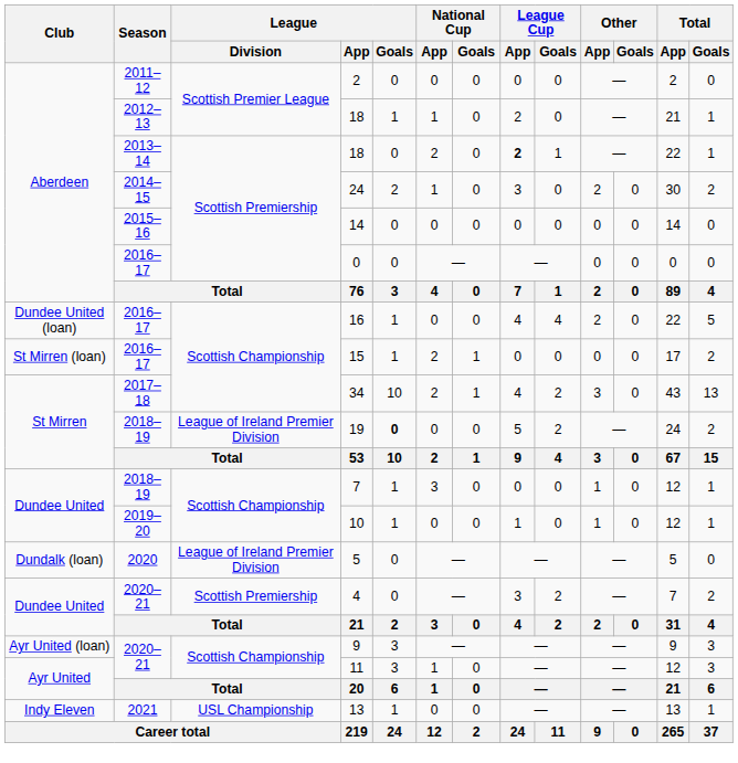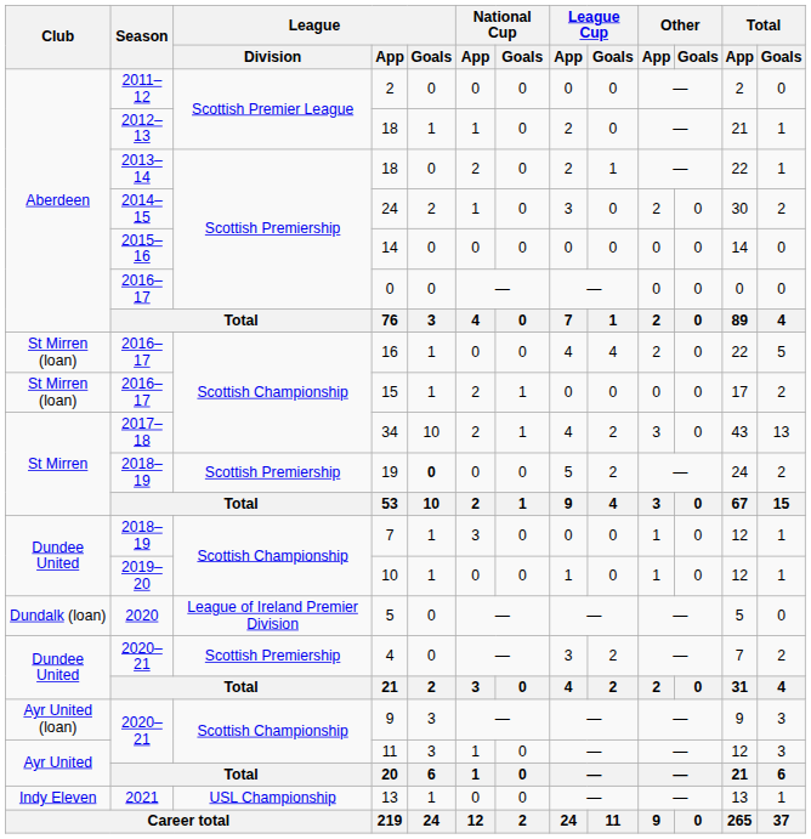 <table class="wikitable" style="text-align: center">
 <tr>
 <th rowspan=2>Club</th>
 <th rowspan=2>Season</th>
 <th colspan=3>League</th>
 <th colspan=2>National Cup</th>
 <th colspan=2><a href='#'>League Cup</a></th>
 <th colspan=2>Other</th>
 <th colspan=2>Total</th>
 </tr>
 <tr>
 <th>Division</th>
 <th>App</th>
 <th>Goals</th>
 <th>App</th>
 <th>Goals</th>
 <th>App</th>
 <th>Goals</th>
 <th>App</th>
 <th>Goals</th>
 <th>App</th>
 <th>Goals</th>
 </tr>
 <tr>
 <td rowspan=7><a href='#'>Aberdeen</a></td>
 <td><a href='#'>2011–12</a></td>
 <td rowspan=2><a href='#'>Scottish Premier League</a></td>
 <td>2</td>
 <td>0</td>
 <td>0</td>
 <td>0</td>
 <td>0</td>
 <td>0</td>
 <td colspan=2>—</td>
 <td>2</td>
 <td>0</td>
 </tr>
 <tr>
 <td><a href='#'>2012–13</a></td>
 <td>18</td>
 <td>1</td>
 <td>1</td>
 <td>0</td>
 <td>2</td>
 <td>0</td>
 <td colspan=2>—</td>
 <td>21</td>
 <td>1</td>
 </tr>
 <tr>
 <td><a href='#'>2013–14</a></td>
 <td rowspan=4><a href='#'>Scottish Premiership</a></td>
 <td>18</td>
 <td>0</td>
 <td>2</td>
 <td>0</td>
-<td><strong>2</strong></td>
+<td>2</td>
 <td>1</td>
 <td colspan=2>—</td>
 <td>22</td>
 <td>1</td>
 </tr>
 <tr>
 <td><a href='#'>2014–15</a></td>
 <td>24</td>
 <td>2</td>
 <td>1</td>
 <td>0</td>
 <td>3</td>
 <td>0</td>
 <td>2</td>
 <td>0</td>
 <td>30</td>
 <td>2</td>
 </tr>
 <tr>
 <td><a href='#'>2015–16</a></td>
 <td>14</td>
 <td>0</td>
 <td>0</td>
 <td>0</td>
 <td>0</td>
 <td>0</td>
 <td>0</td>
 <td>0</td>
 <td>14</td>
 <td>0</td>
 </tr>
 <tr>
 <td><a href='#'>2016–17</a></td>
 <td>0</td>
 <td>0</td>
 <td colspan=2>—</td>
 <td colspan=2>—</td>
 <td>0</td>
 <td>0</td>
 <td>0</td>
 <td>0</td>
 </tr>
 <tr>
 <th colspan="2">Total</th>
 <th>76</th>
 <th>3</th>
 <th>4</th>
 <th>0</th>
 <th>7</th>
 <th>1</th>
 <th>2</th>
 <th>0</th>
 <th>89</th>
 <th>4</th>
 </tr>
 <tr>
-<td><a href='#'>Dundee United</a> (loan)</td>
+<td><a href='#'>St Mirren</a> (loan)</td>
 <td><a href='#'>2016–17</a></td>
 <td rowspan=3><a href='#'>Scottish Championship</a></td>
 <td>16</td>
 <td>1</td>
 <td>0</td>
 <td>0</td>
 <td>4</td>
 <td>4</td>
 <td>2</td>
 <td>0</td>
 <td>22</td>
 <td>5</td>
 </tr>
 <tr>
 <td><a href='#'>St Mirren</a> (loan)</td>
 <td><a href='#'>2016–17</a></td>
 <td>15</td>
 <td>1</td>
 <td>2</td>
 <td>1</td>
 <td>0</td>
 <td>0</td>
 <td>0</td>
 <td>0</td>
 <td>17</td>
 <td>2</td>
 </tr>
 <tr>
 <td rowspan=3><a href='#'>St Mirren</a></td>
 <td><a href='#'>2017–18</a></td>
 <td>34</td>
 <td>10</td>
 <td>2</td>
 <td>1</td>
 <td>4</td>
 <td>2</td>
 <td>3</td>
 <td>0</td>
 <td>43</td>
 <td>13</td>
 </tr>
 <tr>
 <td><a href='#'>2018–19</a></td>
-<td><a href='#'>League of Ireland Premier Division</a></td>
+<td><a href='#'>Scottish Premiership</a></td>
 <td>19</td>
 <td><strong>0</strong></td>
 <td>0</td>
 <td>0</td>
 <td>5</td>
 <td>2</td>
 <td colspan=2>—</td>
 <td>24</td>
 <td>2</td>
 </tr>
 <tr>
 <th colspan="2">Total</th>
 <th>53</th>
 <th>10</th>
 <th>2</th>
 <th>1</th>
 <th>9</th>
 <th>4</th>
 <th>3</th>
 <th>0</th>
 <th>67</th>
 <th>15</th>
 </tr>
 <tr>
 <td rowspan=2><a href='#'>Dundee United</a></td>
 <td><a href='#'>2018–19</a></td>
 <td rowspan=2><a href='#'>Scottish Championship</a></td>
 <td>7</td>
 <td>1</td>
 <td>3</td>
 <td>0</td>
 <td>0</td>
 <td>0</td>
 <td>1</td>
 <td>0</td>
 <td>12</td>
 <td>1</td>
 </tr>
 <tr>
 <td><a href='#'>2019–20</a></td>
 <td>10</td>
 <td>1</td>
 <td>0</td>
 <td>0</td>
 <td>1</td>
 <td>0</td>
 <td>1</td>
 <td>0</td>
 <td>12</td>
 <td>1</td>
 </tr>
 <tr>
 <td><a href='#'>Dundalk</a> (loan)</td>
 <td><a href='#'>2020</a></td>
 <td><a href='#'>League of Ireland Premier Division</a></td>
 <td>5</td>
 <td>0</td>
 <td colspan=2>—</td>
 <td colspan=2>—</td>
 <td colspan=2>—</td>
 <td>5</td>
 <td>0</td>
 </tr>
 <tr>
 <td rowspan=2><a href='#'>Dundee United</a></td>
 <td><a href='#'>2020–21</a></td>
 <td><a href='#'>Scottish Premiership</a></td>
 <td>4</td>
 <td>0</td>
 <td colspan=2>—</td>
 <td>3</td>
 <td>2</td>
 <td colspan=2>—</td>
 <td>7</td>
 <td>2</td>
 </tr>
 <tr>
 <th colspan=2>Total</th>
 <th>21</th>
 <th>2</th>
 <th>3</th>
 <th>0</th>
 <th>4</th>
 <th>2</th>
 <th>2</th>
 <th>0</th>
 <th>31</th>
 <th>4</th>
 </tr>
 <tr>
 <td><a href='#'>Ayr United</a> (loan)</td>
 <td rowspan=2><a href='#'>2020–21</a></td>
 <td rowspan=2><a href='#'>Scottish Championship</a></td>
 <td>9</td>
 <td>3</td>
 <td colspan=2>—</td>
 <td colspan=2>—</td>
 <td colspan=2>—</td>
 <td>9</td>
 <td>3</td>
 </tr>
 <tr>
 <td rowspan=2><a href='#'>Ayr United</a></td>
 <td>11</td>
 <td>3</td>
 <td>1</td>
 <td>0</td>
 <td colspan=2>—</td>
 <td colspan=2>—</td>
 <td>12</td>
 <td>3</td>
 </tr>
 <tr>
 <th colspan=2>Total</th>
 <th>20</th>
 <th>6</th>
 <th>1</th>
 <th>0</th>
 <th colspan=2>—</th>
 <th colspan=2>—</th>
 <th>21</th>
 <th>6</th>
 </tr>
 <tr>
 <td><a href='#'>Indy Eleven</a></td>
 <td><a href='#'>2021</a></td>
 <td><a href='#'>USL Championship</a></td>
 <td>13</td>
 <td>1</td>
 <td>0</td>
 <td>0</td>
 <td colspan=2>—</td>
 <td colspan=2>—</td>
 <td>13</td>
 <td>1</td>
 </tr>
 <tr>
 <th colspan="3">Career total</th>
 <th>219</th>
 <th>24</th>
 <th>12</th>
 <th>2</th>
 <th>24</th>
 <th>11</th>
 <th>9</th>
 <th>0</th>
 <th>265</th>
 <th>37</th>
 </tr>
 </table>
